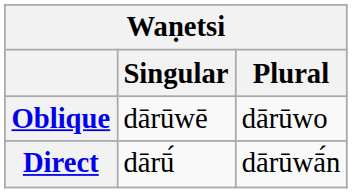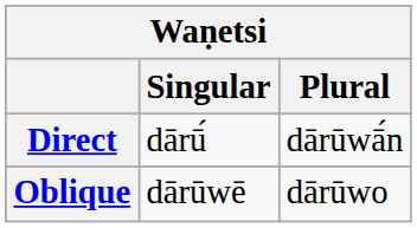 <table class="wikitable">
 <tr>
 <th colspan="3">Waṇetsi</th>
 </tr>
 <tr>
 <th></th>
 <th>Singular</th>
 <th>Plural</th>
 </tr>
 <tr>
+<th><strong><a href='#'>Direct</a></strong></th>
+<td>dārū́</td>
+<td>dārūwā́n</td>
+</tr>
+<tr>
 <th><strong><a href='#'>Oblique</a></strong></th>
 <td>dārūwē</td>
 <td>dārūwo</td>
 </tr>
-<tr>
-<th><strong><a href='#'>Direct</a></strong></th>
-<td>dārū́</td>
-<td>dārūwā́n</td>
-</tr>
 </table>
